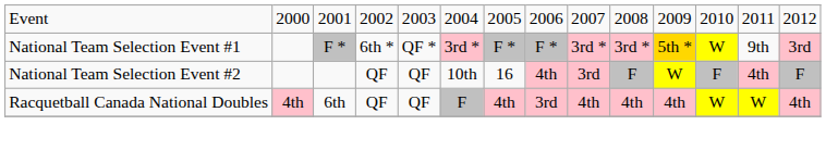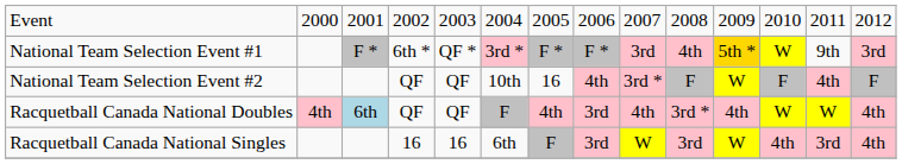 <table class="wikitable" style="font-size:90%;" align=center>
 <tr>
 <td>Event</td>
 <td>2000</td>
 <td>2001</td>
 <td>2002</td>
 <td>2003</td>
 <td>2004</td>
 <td>2005</td>
 <td>2006</td>
 <td>2007</td>
 <td>2008</td>
 <td>2009</td>
 <td>2010</td>
 <td>2011</td>
 <td>2012</td>
 </tr>
 <tr>
 <td align="left">National Team Selection Event #1</td>
 <td></td>
 <td bgcolor=silver align=center>F *</td>
 <td align=center>6th *</td>
 <td align=center>QF *</td>
 <td bgcolor=pink align=center>3rd *</td>
 <td bgcolor=silver align=center>F *</td>
 <td bgcolor=silver align=center>F *</td>
-<td bgcolor=pink align=center>3rd *</td>
-<td bgcolor=pink align=center>3rd *</td>
+<td bgcolor=pink align=center>3rd</td>
+<td bgcolor=pink align=center>4th</td>
 <td align=center style="background: gold;">5th *</td>
 <td bgcolor=yellow align=center>W</td>
 <td align=center>9th</td>
 <td bgcolor=pink align=center>3rd</td>
 </tr>
 <tr>
 <td align="left">National Team Selection Event #2</td>
 <td></td>
 <td></td>
 <td align=center>QF</td>
 <td align=center>QF</td>
 <td align=center>10th</td>
 <td align=center>16</td>
 <td bgcolor=pink align=center>4th</td>
-<td bgcolor=pink align=center>3rd</td>
+<td bgcolor=pink align=center>3rd *</td>
 <td bgcolor=silver align=center>F</td>
 <td bgcolor=yellow align=center>W</td>
 <td bgcolor=silver align=center>F</td>
 <td bgcolor=pink align=center>4th</td>
 <td bgcolor=silver align=center>F</td>
 </tr>
 <tr>
 <td align="left">Racquetball Canada National Doubles</td>
 <td bgcolor=pink align=center>4th</td>
-<td align=center>6th</td>
+<td align=center style="background: lightblue;">6th</td>
 <td align=center>QF</td>
 <td align=center>QF</td>
 <td bgcolor=silver align=center>F</td>
 <td bgcolor=pink align=center>4th</td>
 <td bgcolor=pink align=center>3rd</td>
 <td bgcolor=pink align=center>4th</td>
-<td bgcolor=pink align=center>4th</td>
+<td bgcolor=pink align=center>3rd *</td>
 <td bgcolor=pink align=center>4th</td>
 <td bgcolor=yellow align=center>W</td>
 <td bgcolor=yellow align=center>W</td>
 <td bgcolor=pink align=center>4th</td>
 </tr>
 <tr>
+<td align="left">Racquetball Canada National Singles</td>
+<td></td>
+<td></td>
+<td align=center>16</td>
+<td align=center>16</td>
+<td align=center>6th</td>
+<td bgcolor=silver align=center>F</td>
+<td bgcolor=pink align=center>3rd</td>
+<td bgcolor=yellow align=center>W</td>
+<td bgcolor=pink align=center>3rd</td>
+<td bgcolor=yellow align=center>W</td>
+<td bgcolor=pink align=center>4th</td>
+<td bgcolor=pink align=center>3rd</td>
+<td bgcolor=pink align=center>4th</td>
+</tr>
+<tr>
 </tr>
 </table>
